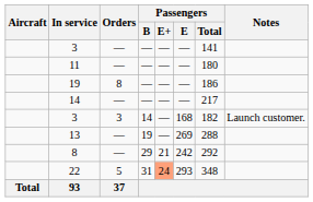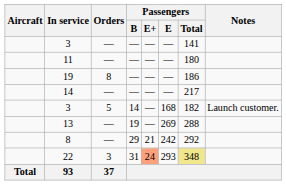 <table class="wikitable" style="border-collapse:collapse;text-align:center;margin:auto;">
 <tr>
 <th rowspan="2">Aircraft</th>
 <th rowspan="2">In service</th>
 <th rowspan="2">Orders</th>
 <th colspan="4">Passengers</th>
 <th rowspan="2">Notes</th>
 </tr>
 <tr>
 <th><abbr>B</abbr></th>
 <th><abbr>E+</abbr></th>
 <th><abbr>E</abbr></th>
 <th>Total</th>
 </tr>
 <tr>
 <td></td>
 <td>3</td>
 <td>—</td>
 <td>—</td>
 <td>—</td>
 <td>—</td>
 <td>141</td>
 <td></td>
 </tr>
 <tr>
 <td></td>
 <td>11</td>
 <td>—</td>
 <td>—</td>
 <td>—</td>
 <td>—</td>
 <td>180</td>
 <td></td>
 </tr>
 <tr>
 <td></td>
 <td>19</td>
 <td>8</td>
 <td>—</td>
 <td>—</td>
 <td>—</td>
 <td>186</td>
 <td></td>
 </tr>
 <tr>
 <td></td>
 <td>14</td>
 <td>—</td>
 <td>—</td>
 <td>—</td>
 <td>—</td>
 <td>217</td>
 <td></td>
 </tr>
 <tr>
 <td></td>
 <td>3</td>
-<td>3</td>
+<td>5</td>
 <td>14</td>
 <td>—</td>
 <td>168</td>
 <td>182</td>
 <td>Launch customer.</td>
 </tr>
 <tr>
 <td></td>
 <td>13</td>
 <td>—</td>
 <td>19</td>
 <td>—</td>
 <td>269</td>
 <td>288</td>
 <td></td>
 </tr>
 <tr>
 <td></td>
 <td>8</td>
 <td>—</td>
 <td>29</td>
 <td>21</td>
 <td>242</td>
 <td>292</td>
 <td></td>
 </tr>
 <tr>
 <td></td>
 <td>22</td>
-<td>5</td>
+<td>3</td>
 <td>31</td>
 <td style="background: lightsalmon;">24</td>
 <td>293</td>
-<td>348</td>
+<td style="background: khaki;">348</td>
 <td></td>
 </tr>
 <tr>
 <th>Total</th>
 <th>93</th>
 <th>37</th>
 <th colspan="5"></th>
 </tr>
 </table>
